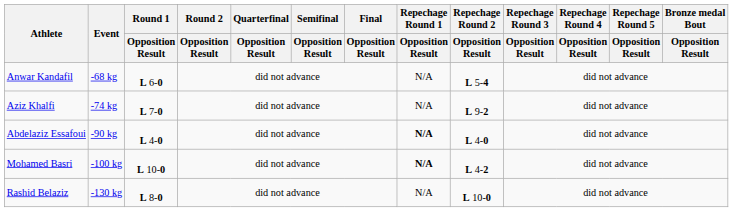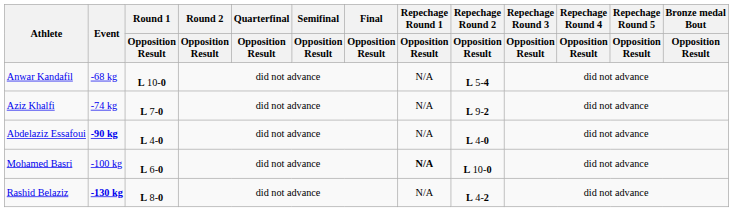 <table class=wikitable style=font-size:90%>
 <tr>
 <th rowspan=2>Athlete</th>
 <th rowspan=2>Event</th>
 <th>Round 1</th>
 <th>Round 2</th>
 <th>Quarterfinal</th>
 <th>Semifinal</th>
 <th>Final</th>
 <th>Repechage<br>Round 1</th>
 <th>Repechage<br>Round 2</th>
 <th>Repechage<br>Round 3</th>
 <th>Repechage<br>Round 4</th>
 <th>Repechage<br>Round 5</th>
 <th>Bronze medal<br>Bout</th>
 </tr>
 <tr>
 <th>Opposition<br>Result</th>
 <th>Opposition<br>Result</th>
 <th>Opposition<br>Result</th>
 <th>Opposition<br>Result</th>
 <th>Opposition<br>Result</th>
 <th>Opposition<br>Result</th>
 <th>Opposition<br>Result</th>
 <th>Opposition<br>Result</th>
 <th>Opposition<br>Result</th>
 <th>Opposition<br>Result</th>
 <th>Opposition<br>Result</th>
 </tr>
 <tr>
 <td><a href='#'>Anwar Kandafil</a></td>
 <td><a href='#'>-68 kg</a></td>
-<td align=center><br><strong>L</strong> 6-<strong>0</strong></td>
+<td align=center><br><strong>L</strong> 10-<strong>0</strong></td>
 <td align=center colspan=4>did not advance</td>
 <td align=center>N/A</td>
 <td align=center><br><strong>L</strong> 5-<strong>4</strong></td>
 <td align=center colspan=4>did not advance</td>
 </tr>
 <tr>
 <td><a href='#'>Aziz Khalfi</a></td>
 <td><a href='#'>-74 kg</a></td>
 <td align=center><br><strong>L</strong> 7-<strong>0</strong></td>
 <td align=center colspan=4>did not advance</td>
 <td align=center>N/A</td>
 <td align=center><br><strong>L</strong> 9-<strong>2</strong></td>
 <td align=center colspan=4>did not advance</td>
 </tr>
 <tr>
 <td><a href='#'>Abdelaziz Essafoui</a></td>
-<td><a href='#'>-90 kg</a></td>
+<td><strong><a href='#'>-90 kg</a></strong></td>
 <td align=center><br><strong>L</strong> 4-<strong>0</strong></td>
 <td align=center colspan=4>did not advance</td>
-<td align=center><strong>N/A</strong></td>
+<td align=center>N/A</td>
 <td align=center><br><strong>L</strong> 4-<strong>0</strong></td>
 <td align=center colspan=4>did not advance</td>
 </tr>
 <tr>
 <td><a href='#'>Mohamed Basri</a></td>
 <td><a href='#'>-100 kg</a></td>
-<td align=center><br><strong>L</strong> 10-<strong>0</strong></td>
+<td align=center><br><strong>L</strong> 6-<strong>0</strong></td>
 <td align=center colspan=4>did not advance</td>
 <td align=center><strong>N/A</strong></td>
-<td align=center><br><strong>L</strong> 4-<strong>2</strong></td>
+<td align=center><br><strong>L</strong> 10-<strong>0</strong></td>
 <td align=center colspan=4>did not advance</td>
 </tr>
 <tr>
 <td><a href='#'>Rashid Belaziz</a></td>
-<td><a href='#'>-130 kg</a></td>
+<td><strong><a href='#'>-130 kg</a></strong></td>
 <td align=center><br><strong>L</strong> 8-<strong>0</strong></td>
 <td align=center colspan=4>did not advance</td>
 <td align=center>N/A</td>
-<td align=center><br><strong>L</strong> 10-<strong>0</strong></td>
+<td align=center><br><strong>L</strong> 4-<strong>2</strong></td>
 <td align=center colspan=4>did not advance</td>
 </tr>
 </table>
